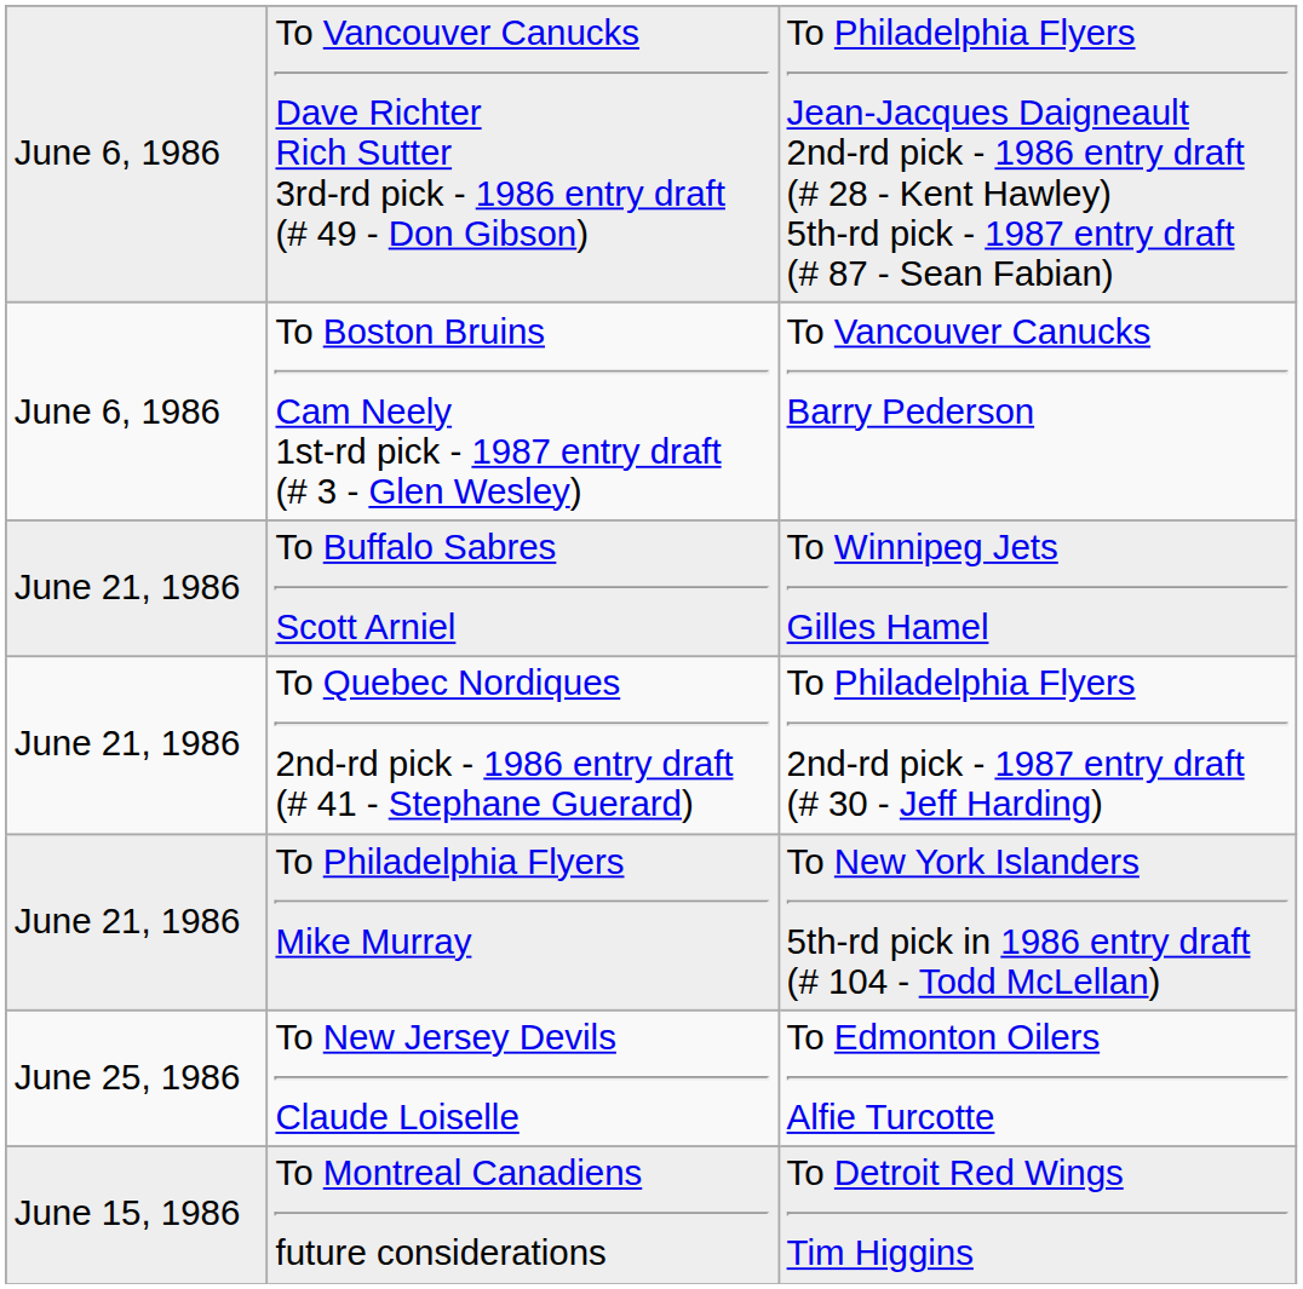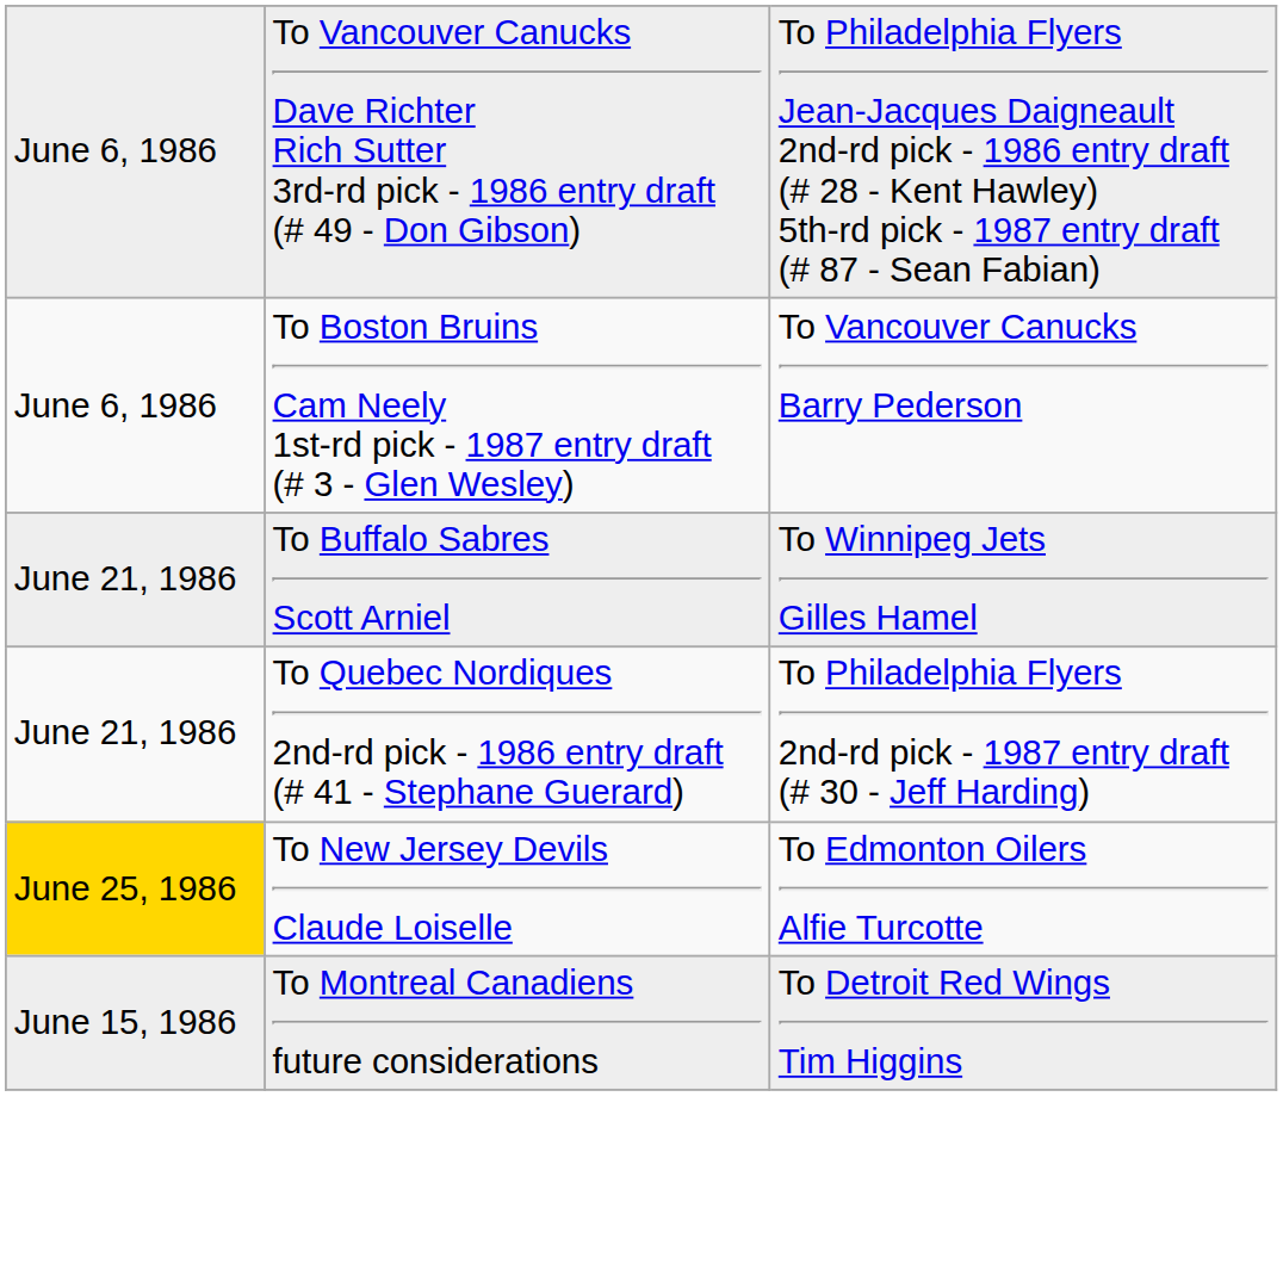 <table class="wikitable" style="border:1px solid #999; width:580px;">
 <tr style="background:#eee;">
 <td>June 6, 1986</td>
 <td valign="top">To <a href='#'>Vancouver Canucks</a><hr><a href='#'>Dave Richter</a><br><a href='#'>Rich Sutter</a><br>3rd-rd pick - <a href='#'>1986 entry draft</a><br>(# 49 - <a href='#'>Don Gibson</a>)</td>
 <td valign="top">To <a href='#'>Philadelphia Flyers</a><hr><a href='#'>Jean-Jacques Daigneault</a><br>2nd-rd pick - <a href='#'>1986 entry draft</a><br>(# 28 - Kent Hawley)<br>5th-rd pick - <a href='#'>1987 entry draft</a><br>(# 87 - Sean Fabian)</td>
 </tr>
 <tr>
 <td>June 6, 1986</td>
 <td valign="top">To <a href='#'>Boston Bruins</a><hr><a href='#'>Cam Neely</a><br>1st-rd pick - <a href='#'>1987 entry draft</a><br>(# 3 - <a href='#'>Glen Wesley</a>)</td>
 <td valign="top">To <a href='#'>Vancouver Canucks</a><hr><a href='#'>Barry Pederson</a></td>
 </tr>
 <tr style="background:#eee;">
 <td>June 21, 1986</td>
 <td valign="top">To <a href='#'>Buffalo Sabres</a><hr><a href='#'>Scott Arniel</a></td>
 <td valign="top">To <a href='#'>Winnipeg Jets</a><hr><a href='#'>Gilles Hamel</a></td>
 </tr>
 <tr>
 <td>June 21, 1986</td>
 <td valign="top">To <a href='#'>Quebec Nordiques</a><hr>2nd-rd pick - <a href='#'>1986 entry draft</a><br>(# 41 - <a href='#'>Stephane Guerard</a>)</td>
 <td valign="top">To <a href='#'>Philadelphia Flyers</a><hr>2nd-rd pick - <a href='#'>1987 entry draft</a><br>(# 30 - <a href='#'>Jeff Harding</a>)</td>
 </tr>
-<tr style="background:#eee;">
-<td>June 21, 1986</td>
-<td valign="top">To <a href='#'>Philadelphia Flyers</a><hr><a href='#'>Mike Murray</a></td>
-<td valign="top">To <a href='#'>New York Islanders</a><hr>5th-rd pick in <a href='#'>1986 entry draft</a><br>(# 104 - <a href='#'>Todd McLellan</a>)</td>
-</tr>
 <tr>
-<td>June 25, 1986</td>
+<td style="background: gold;">June 25, 1986</td>
 <td valign="top">To <a href='#'>New Jersey Devils</a><hr><a href='#'>Claude Loiselle</a></td>
 <td valign="top">To <a href='#'>Edmonton Oilers</a><hr><a href='#'>Alfie Turcotte</a></td>
 </tr>
 <tr style="background:#eee;">
 <td>June 15, 1986</td>
 <td valign="top">To <a href='#'>Montreal Canadiens</a><hr>future considerations</td>
 <td valign="top">To <a href='#'>Detroit Red Wings</a><hr><a href='#'>Tim Higgins</a></td>
 </tr>
 </table>
